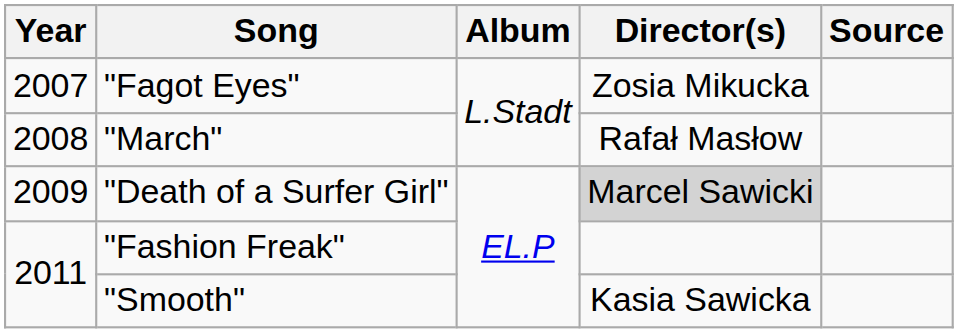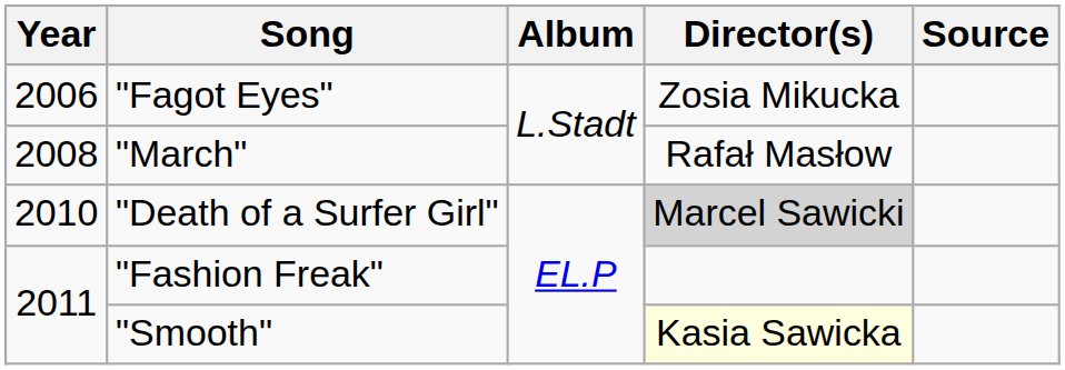 <table class="wikitable" style="text-align:center;">
 <tr>
 <th>Year</th>
 <th>Song</th>
 <th>Album</th>
 <th>Director(s)</th>
 <th>Source</th>
 </tr>
 <tr>
-<td>2007</td>
+<td>2006</td>
 <td align=left>"Fagot Eyes"</td>
 <td rowspan="2"><em>L.Stadt</em></td>
 <td>Zosia Mikucka</td>
 <td align=center></td>
 </tr>
 <tr>
 <td>2008</td>
 <td align=left>"March"</td>
 <td>Rafał Masłow</td>
 <td></td>
 </tr>
 <tr>
-<td>2009</td>
+<td>2010</td>
 <td align=left>"Death of a Surfer Girl"</td>
 <td rowspan="3"><em><a href='#'>EL.P</a></em></td>
 <td style="background: lightgrey;">Marcel Sawicki</td>
 <td></td>
 </tr>
 <tr>
 <td rowspan="2">2011</td>
 <td align=left>"Fashion Freak"</td>
 <td></td>
 <td></td>
 </tr>
 <tr>
 <td align=left>"Smooth"</td>
-<td>Kasia Sawicka</td>
+<td style="background: lightyellow;">Kasia Sawicka</td>
 <td></td>
 </tr>
 </table>
